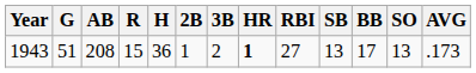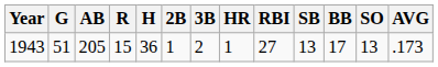 <table class="wikitable">
 <tr>
 <th><strong>Year</strong></th>
 <th><strong>G</strong></th>
 <th><strong>AB</strong></th>
 <th><strong>R</strong></th>
 <th><strong>H</strong></th>
 <th><strong>2B</strong></th>
 <th><strong>3B</strong></th>
 <th><strong>HR</strong></th>
 <th><strong>RBI</strong></th>
 <th><strong>SB</strong></th>
 <th><strong>BB</strong></th>
 <th><strong>SO</strong></th>
 <th><strong>AVG</strong></th>
 </tr>
 <tr>
 <td>1943</td>
 <td>51</td>
-<td>208</td>
+<td>205</td>
 <td>15</td>
 <td>36</td>
 <td>1</td>
 <td>2</td>
-<td><strong>1</strong></td>
+<td>1</td>
 <td>27</td>
 <td>13</td>
 <td>17</td>
 <td>13</td>
 <td>.173</td>
 </tr>
 </table>
